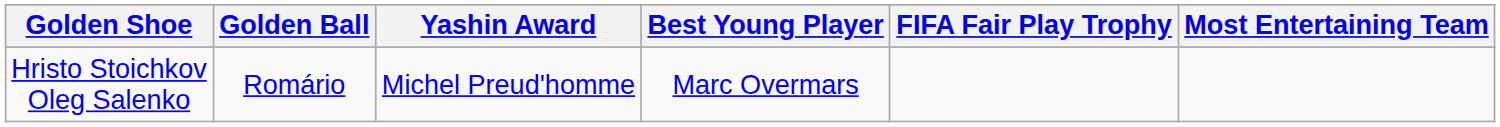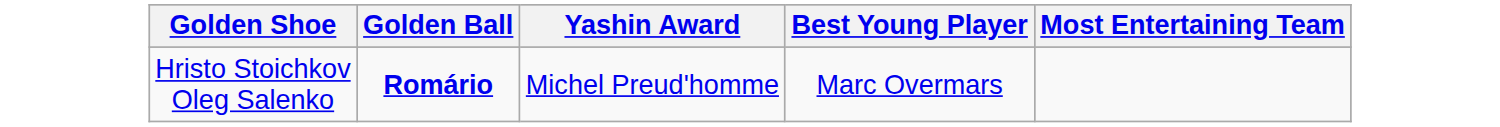 <table class="wikitable" style="margin:0 auto;text-align:center">
 <tr>
 <th><a href='#'>Golden Shoe</a></th>
 <th><a href='#'>Golden Ball</a></th>
 <th><a href='#'>Yashin Award</a></th>
 <th><a href='#'>Best Young Player</a></th>
-<th><a href='#'>FIFA Fair Play Trophy</a></th>
 <th><a href='#'>Most Entertaining Team</a></th>
 </tr>
 <tr>
 <td> <a href='#'>Hristo Stoichkov</a><br> <a href='#'>Oleg Salenko</a></td>
-<td> <a href='#'>Romário</a></td>
+<td><strong> <a href='#'>Romário</a></strong></td>
 <td> <a href='#'>Michel Preud'homme</a></td>
 <td> <a href='#'>Marc Overmars</a></td>
 <td></td>
-<td></td>
 </tr>
 </table>
